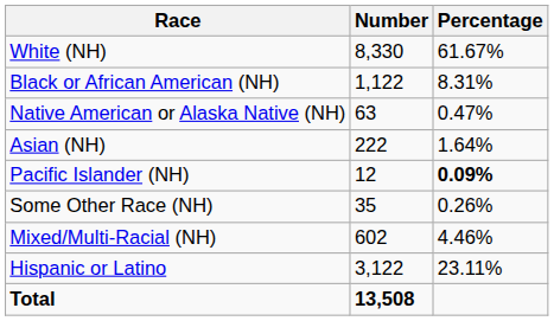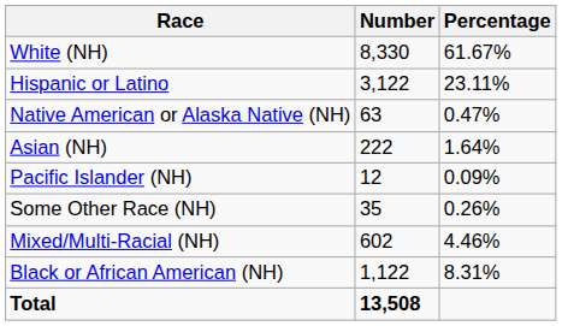 <table class="wikitable">
 <tr>
 <th>Race</th>
 <th>Number</th>
 <th>Percentage</th>
 </tr>
 <tr>
 <td><a href='#'>White</a> (NH)</td>
 <td>8,330</td>
 <td>61.67%</td>
 </tr>
 <tr>
-<td><a href='#'>Black or African American</a> (NH)</td>
-<td>1,122</td>
-<td>8.31%</td>
+<td><a href='#'>Hispanic or Latino</a></td>
+<td>3,122</td>
+<td>23.11%</td>
 </tr>
 <tr>
 <td><a href='#'>Native American</a> or <a href='#'>Alaska Native</a> (NH)</td>
 <td>63</td>
 <td>0.47%</td>
 </tr>
 <tr>
 <td><a href='#'>Asian</a> (NH)</td>
 <td>222</td>
 <td>1.64%</td>
 </tr>
 <tr>
 <td><a href='#'>Pacific Islander</a> (NH)</td>
 <td>12</td>
-<td><strong>0.09%</strong></td>
+<td>0.09%</td>
 </tr>
 <tr>
 <td>Some Other Race (NH)</td>
 <td>35</td>
 <td>0.26%</td>
 </tr>
 <tr>
 <td><a href='#'>Mixed/Multi-Racial</a> (NH)</td>
 <td>602</td>
 <td>4.46%</td>
 </tr>
 <tr>
-<td><a href='#'>Hispanic or Latino</a></td>
-<td>3,122</td>
-<td>23.11%</td>
+<td><a href='#'>Black or African American</a> (NH)</td>
+<td>1,122</td>
+<td>8.31%</td>
 </tr>
 <tr>
 <td><strong>Total</strong></td>
 <td><strong>13,508</strong></td>
 <td></td>
 </tr>
 </table>
